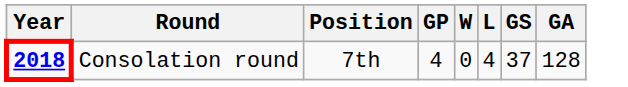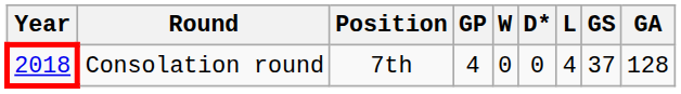 <table class="wikitable" style="text-align: center;">
 <tr>
 <th>Year</th>
 <th>Round</th>
 <th>Position</th>
 <th>GP</th>
 <th>W</th>
+<th>D*</th>
 <th>L</th>
 <th>GS</th>
 <th>GA</th>
 </tr>
 <tr>
-<td style="border: 3px solid red"><strong> <a href='#'>2018</a></strong></td>
+<td style="border: 3px solid red"> <a href='#'>2018</a></td>
 <td>Consolation round</td>
 <td>7th</td>
 <td>4</td>
+<td>0</td>
 <td>0</td>
 <td>4</td>
 <td>37</td>
 <td>128</td>
 </tr>
 </table>
